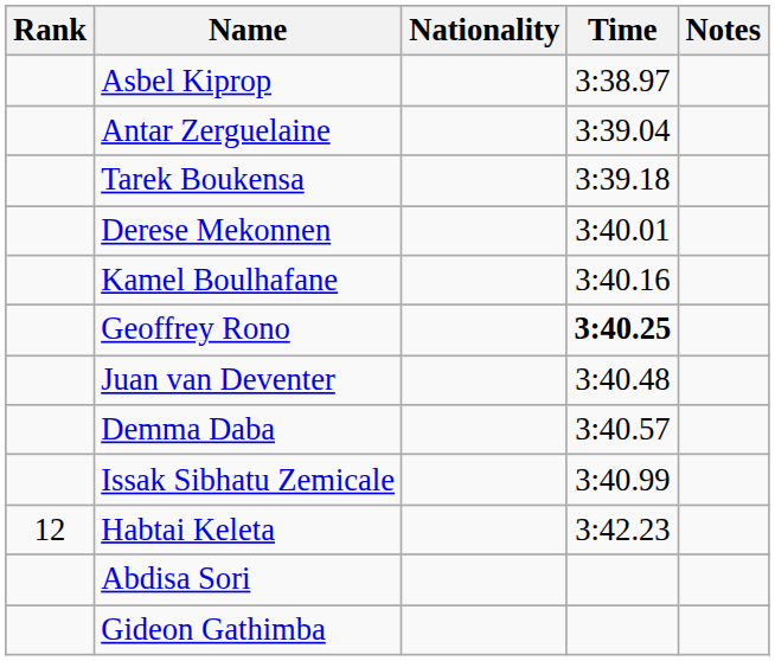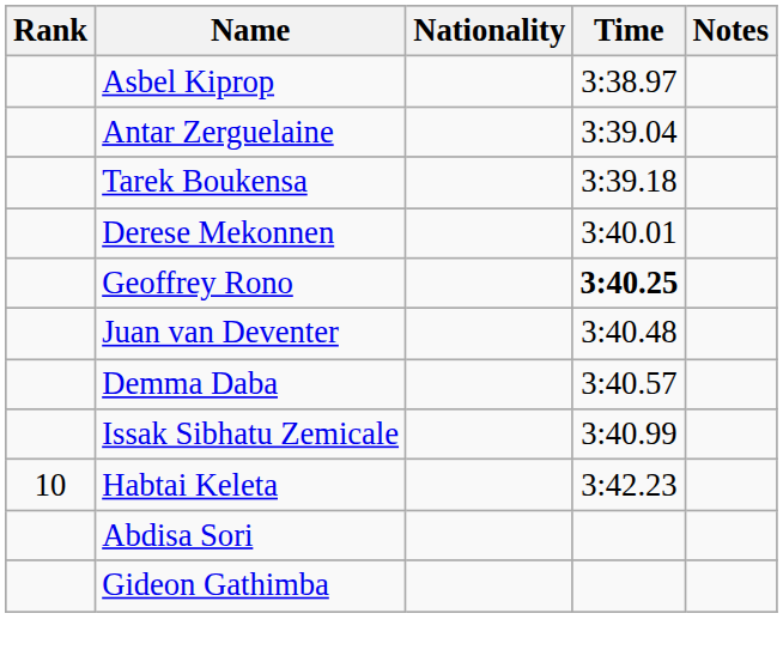 <table class="wikitable sortable" style="text-align:center">
 <tr>
 <th>Rank</th>
 <th>Name</th>
 <th>Nationality</th>
 <th>Time</th>
 <th>Notes</th>
 </tr>
 <tr>
 <td></td>
 <td align=left><a href='#'>Asbel Kiprop</a></td>
 <td align=left></td>
 <td>3:38.97</td>
 <td></td>
 </tr>
 <tr>
 <td></td>
 <td align=left><a href='#'>Antar Zerguelaine</a></td>
 <td align=left></td>
 <td>3:39.04</td>
 <td></td>
 </tr>
 <tr>
 <td></td>
 <td align=left><a href='#'>Tarek Boukensa</a></td>
 <td align=left></td>
 <td>3:39.18</td>
 <td></td>
 </tr>
 <tr>
 <td></td>
 <td align=left><a href='#'>Derese Mekonnen</a></td>
 <td align=left></td>
 <td>3:40.01</td>
 <td></td>
 </tr>
 <tr>
 <td></td>
-<td align=left><a href='#'>Kamel Boulhafane</a></td>
-<td align=left></td>
-<td>3:40.16</td>
-<td></td>
-</tr>
-<tr>
-<td></td>
 <td align=left><a href='#'>Geoffrey Rono</a></td>
 <td align=left></td>
 <td><strong>3:40.25</strong></td>
 <td></td>
 </tr>
 <tr>
 <td></td>
 <td align=left><a href='#'>Juan van Deventer</a></td>
 <td align=left></td>
 <td>3:40.48</td>
 <td></td>
 </tr>
 <tr>
 <td></td>
 <td align=left><a href='#'>Demma Daba</a></td>
 <td align=left></td>
 <td>3:40.57</td>
 <td></td>
 </tr>
 <tr>
 <td></td>
 <td align=left><a href='#'>Issak Sibhatu Zemicale</a></td>
 <td align=left></td>
 <td>3:40.99</td>
 <td></td>
 </tr>
 <tr>
-<td>12</td>
+<td>10</td>
 <td align=left><a href='#'>Habtai Keleta</a></td>
 <td align=left></td>
 <td>3:42.23</td>
 <td></td>
 </tr>
 <tr>
 <td></td>
 <td align=left><a href='#'>Abdisa Sori</a></td>
 <td align=left></td>
 <td></td>
 <td></td>
 </tr>
 <tr>
 <td></td>
 <td align=left><a href='#'>Gideon Gathimba</a></td>
 <td align=left></td>
 <td></td>
 <td></td>
 </tr>
 </table>
